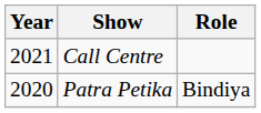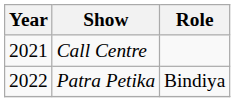 <table class="wikitable sortable">
 <tr>
 <th>Year</th>
 <th>Show</th>
 <th>Role</th>
 </tr>
 <tr>
 <td>2021</td>
 <td><em>Call Centre</em></td>
 <td></td>
 </tr>
 <tr>
-<td>2020</td>
+<td>2022</td>
 <td><em>Patra Petika</em></td>
 <td>Bindiya</td>
 </tr>
 <tr>
 </tr>
 </table>
